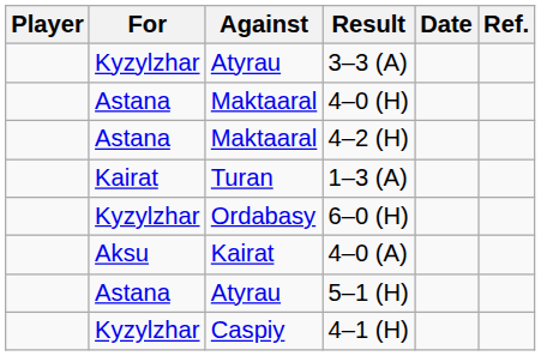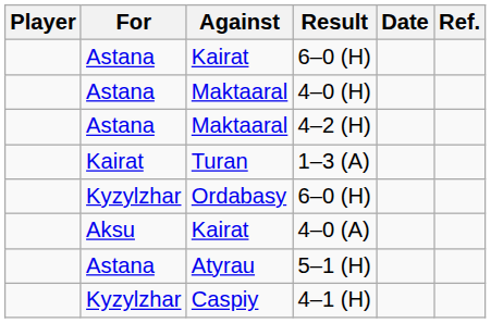 <table class="wikitable">
 <tr>
 <th>Player</th>
 <th>For</th>
 <th>Against</th>
 <th>Result</th>
 <th>Date</th>
 <th>Ref.</th>
 </tr>
 <tr>
 <td> </td>
-<td><a href='#'>Kyzylzhar</a></td>
-<td><a href='#'>Atyrau</a></td>
-<td>3–3 (A)</td>
+<td><a href='#'>Astana</a></td>
+<td><a href='#'>Kairat</a></td>
+<td>6–0 (H)</td>
 <td></td>
 <td></td>
 </tr>
 <tr>
 <td> </td>
 <td><a href='#'>Astana</a></td>
 <td><a href='#'>Maktaaral</a></td>
 <td>4–0 (H)</td>
 <td></td>
 <td></td>
 </tr>
 <tr>
 <td> </td>
 <td><a href='#'>Astana</a></td>
 <td><a href='#'>Maktaaral</a></td>
 <td>4–2 (H)</td>
 <td></td>
 <td></td>
 </tr>
 <tr>
 <td> </td>
 <td><a href='#'>Kairat</a></td>
 <td><a href='#'>Turan</a></td>
 <td>1–3 (A)</td>
 <td></td>
 <td></td>
 </tr>
 <tr>
 <td> </td>
 <td><a href='#'>Kyzylzhar</a></td>
 <td><a href='#'>Ordabasy</a></td>
 <td>6–0 (H)</td>
 <td></td>
 <td></td>
 </tr>
 <tr>
 <td> </td>
 <td><a href='#'>Aksu</a></td>
 <td><a href='#'>Kairat</a></td>
 <td>4–0 (A)</td>
 <td></td>
 <td></td>
 </tr>
 <tr>
 <td> </td>
 <td><a href='#'>Astana</a></td>
 <td><a href='#'>Atyrau</a></td>
 <td>5–1 (H)</td>
 <td></td>
 <td></td>
 </tr>
 <tr>
 <td> </td>
 <td><a href='#'>Kyzylzhar</a></td>
 <td><a href='#'>Caspiy</a></td>
 <td>4–1 (H)</td>
 <td></td>
 <td></td>
 </tr>
 </table>
